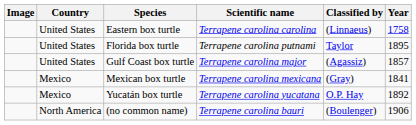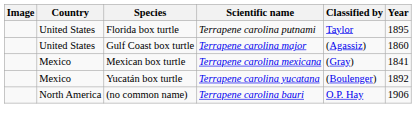 <table class="wikitable sortable">
 <tr>
 <th>Image</th>
 <th>Country</th>
 <th>Species</th>
 <th>Scientific name</th>
 <th>Classified by</th>
 <th>Year</th>
-</tr>
-<tr>
-<td></td>
-<td>United States</td>
-<td>Eastern box turtle</td>
-<td><em><a href='#'>Terrapene carolina carolina</a></em></td>
-<td>(<a href='#'>Linnaeus</a>)</td>
-<td><a href='#'>1758</a></td>
 </tr>
 <tr>
 <td></td>
 <td>United States</td>
 <td>Florida box turtle</td>
 <td><em>Terrapene carolina putnami</em></td>
 <td><a href='#'>Taylor</a></td>
 <td>1895</td>
 </tr>
 <tr>
 <td></td>
 <td>United States</td>
 <td>Gulf Coast box turtle</td>
 <td><em><a href='#'>Terrapene carolina major</a></em></td>
 <td>(<a href='#'>Agassiz</a>)</td>
-<td>1857</td>
+<td>1860</td>
 </tr>
 <tr>
 <td></td>
 <td>Mexico</td>
 <td>Mexican box turtle</td>
 <td><em><a href='#'>Terrapene carolina mexicana</a></em></td>
 <td>(<a href='#'>Gray</a>)</td>
 <td>1841</td>
 </tr>
 <tr>
 <td></td>
 <td>Mexico</td>
 <td>Yucatán box turtle</td>
 <td><em><a href='#'>Terrapene carolina yucatana</a></em></td>
-<td> <a href='#'>O.P. Hay</a></td>
+<td>(<a href='#'>Boulenger</a>)</td>
 <td>1892</td>
 </tr>
 <tr>
 <td></td>
 <td>North America</td>
 <td>(no common name)</td>
 <td><em><a href='#'>Terrapene carolina bauri</a></em></td>
-<td>(<a href='#'>Boulenger</a>)</td>
+<td> <a href='#'>O.P. Hay</a></td>
 <td>1906</td>
 </tr>
 </table>
